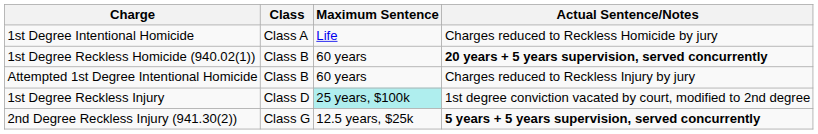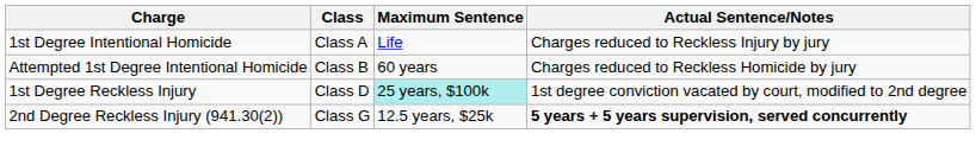 <table class="wikitable">
 <tr>
 <th scope="col">Charge</th>
 <th scope="col">Class</th>
 <th scope="col">Maximum Sentence</th>
 <th scope="col">Actual Sentence/Notes</th>
 </tr>
 <tr>
 <td>1st Degree Intentional Homicide</td>
 <td>Class A</td>
 <td><a href='#'>Life</a></td>
-<td>Charges reduced to Reckless Homicide by jury</td>
-</tr>
-<tr>
-<td>1st Degree Reckless Homicide (940.02(1))</td>
-<td>Class B</td>
-<td>60 years</td>
-<td><strong>20 years + 5 years supervision, served concurrently</strong></td>
+<td>Charges reduced to Reckless Injury by jury</td>
 </tr>
 <tr>
 <td>Attempted 1st Degree Intentional Homicide</td>
 <td>Class B</td>
 <td>60 years</td>
-<td>Charges reduced to Reckless Injury by jury</td>
+<td>Charges reduced to Reckless Homicide by jury</td>
 </tr>
 <tr>
 <td>1st Degree Reckless Injury</td>
 <td>Class D</td>
 <td style="background: paleturquoise;">25 years, $100k</td>
 <td>1st degree conviction vacated by court, modified to 2nd degree</td>
 </tr>
 <tr>
 <td>2nd Degree Reckless Injury (941.30(2))</td>
 <td>Class G</td>
 <td>12.5 years, $25k</td>
 <td><strong>5 years + 5 years supervision, served concurrently</strong></td>
 </tr>
 </table>
